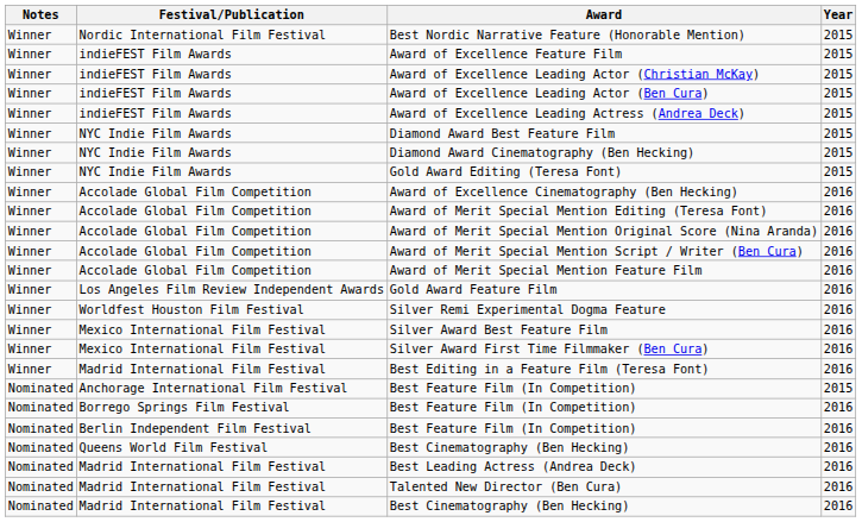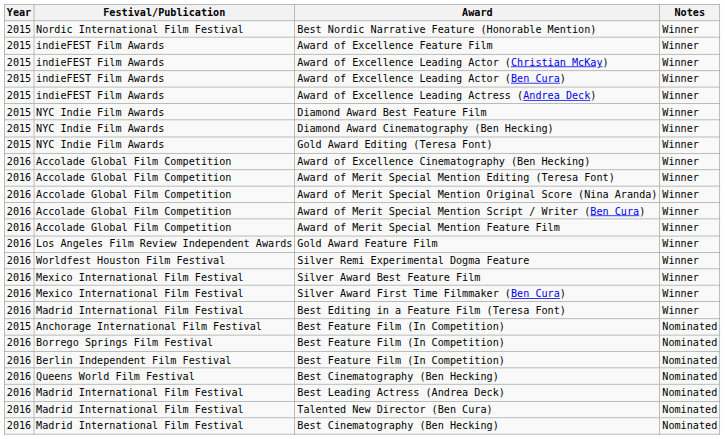 <table class="wikitable">
 <tr>
-<th>Notes</th>
+<th>Year</th>
 <th>Festival/Publication</th>
 <th>Award</th>
-<th>Year</th>
+<th>Notes</th>
 </tr>
 <tr>
-<td>Winner</td>
+<td rowspan="1">2015</td>
 <td>Nordic International Film Festival</td>
 <td>Best Nordic Narrative Feature (Honorable Mention)</td>
-<td rowspan="1">2015</td>
+<td>Winner</td>
 </tr>
 <tr>
-<td>Winner</td>
+<td rowspan="1">2015</td>
 <td>indieFEST Film Awards</td>
 <td>Award of Excellence Feature Film</td>
-<td rowspan="1">2015</td>
+<td>Winner</td>
 </tr>
 <tr>
-<td>Winner</td>
+<td rowspan="1">2015</td>
 <td>indieFEST Film Awards</td>
 <td>Award of Excellence Leading Actor (<a href='#'>Christian McKay</a>)</td>
-<td rowspan="1">2015</td>
+<td>Winner</td>
 </tr>
 <tr>
-<td>Winner</td>
+<td rowspan="1">2015</td>
 <td>indieFEST Film Awards</td>
 <td>Award of Excellence Leading Actor (<a href='#'>Ben Cura</a>)</td>
-<td rowspan="1">2015</td>
+<td>Winner</td>
 </tr>
 <tr>
-<td>Winner</td>
+<td rowspan="1">2015</td>
 <td>indieFEST Film Awards</td>
 <td>Award of Excellence Leading Actress (<a href='#'>Andrea Deck</a>)</td>
-<td rowspan="1">2015</td>
+<td>Winner</td>
 </tr>
 <tr>
-<td>Winner</td>
+<td rowspan="1">2015</td>
 <td>NYC Indie Film Awards</td>
 <td>Diamond Award Best Feature Film</td>
-<td rowspan="1">2015</td>
+<td>Winner</td>
 </tr>
 <tr>
-<td>Winner</td>
+<td rowspan="1">2015</td>
 <td>NYC Indie Film Awards</td>
 <td>Diamond Award Cinematography (Ben Hecking)</td>
-<td rowspan="1">2015</td>
+<td>Winner</td>
 </tr>
 <tr>
-<td>Winner</td>
+<td rowspan="1">2015</td>
 <td>NYC Indie Film Awards</td>
 <td>Gold Award Editing (Teresa Font)</td>
-<td rowspan="1">2015</td>
+<td>Winner</td>
 </tr>
 <tr>
-<td>Winner</td>
+<td rowspan="1">2016</td>
 <td>Accolade Global Film Competition</td>
 <td>Award of Excellence Cinematography (Ben Hecking)</td>
-<td rowspan="1">2016</td>
+<td>Winner</td>
 </tr>
 <tr>
-<td>Winner</td>
+<td rowspan="1">2016</td>
 <td>Accolade Global Film Competition</td>
 <td>Award of Merit Special Mention Editing (Teresa Font)</td>
-<td rowspan="1">2016</td>
+<td>Winner</td>
 </tr>
 <tr>
-<td>Winner</td>
+<td rowspan="1">2016</td>
 <td>Accolade Global Film Competition</td>
 <td>Award of Merit Special Mention Original Score (Nina Aranda)</td>
-<td rowspan="1">2016</td>
+<td>Winner</td>
 </tr>
 <tr>
-<td>Winner</td>
+<td rowspan="1">2016</td>
 <td>Accolade Global Film Competition</td>
 <td>Award of Merit Special Mention Script / Writer (<a href='#'>Ben Cura</a>)</td>
-<td rowspan="1">2016</td>
+<td>Winner</td>
 </tr>
 <tr>
-<td>Winner</td>
+<td rowspan="1">2016</td>
 <td>Accolade Global Film Competition</td>
 <td>Award of Merit Special Mention Feature Film</td>
-<td rowspan="1">2016</td>
+<td>Winner</td>
 </tr>
 <tr>
-<td>Winner</td>
+<td rowspan="1">2016</td>
 <td>Los Angeles Film Review Independent Awards</td>
 <td>Gold Award Feature Film</td>
-<td rowspan="1">2016</td>
+<td>Winner</td>
 </tr>
 <tr>
-<td>Winner</td>
+<td rowspan="1">2016</td>
 <td>Worldfest Houston Film Festival</td>
 <td>Silver Remi Experimental Dogma Feature</td>
-<td rowspan="1">2016</td>
+<td>Winner</td>
 </tr>
 <tr>
-<td>Winner</td>
+<td rowspan="1">2016</td>
 <td>Mexico International Film Festival</td>
 <td>Silver Award Best Feature Film</td>
-<td rowspan="1">2016</td>
+<td>Winner</td>
 </tr>
 <tr>
-<td>Winner</td>
+<td rowspan="1">2016</td>
 <td>Mexico International Film Festival</td>
 <td>Silver Award First Time Filmmaker (<a href='#'>Ben Cura</a>)</td>
-<td rowspan="1">2016</td>
+<td>Winner</td>
 </tr>
 <tr>
-<td>Winner</td>
+<td rowspan="1">2016</td>
 <td>Madrid International Film Festival</td>
 <td>Best Editing in a Feature Film (Teresa Font)</td>
-<td rowspan="1">2016</td>
+<td>Winner</td>
 </tr>
 <tr>
-<td>Nominated</td>
+<td rowspan="1">2015</td>
 <td>Anchorage International Film Festival</td>
 <td>Best Feature Film (In Competition)</td>
-<td rowspan="1">2015</td>
+<td>Nominated</td>
 </tr>
 <tr>
-<td>Nominated</td>
+<td rowspan="1">2016</td>
 <td>Borrego Springs Film Festival</td>
 <td>Best Feature Film (In Competition)</td>
-<td rowspan="1">2016</td>
+<td>Nominated</td>
 </tr>
 <tr>
-<td>Nominated</td>
+<td rowspan="1">2016</td>
 <td>Berlin Independent Film Festival</td>
 <td>Best Feature Film (In Competition)</td>
-<td rowspan="1">2016</td>
+<td>Nominated</td>
 </tr>
 <tr>
-<td>Nominated</td>
+<td rowspan="1">2016</td>
 <td>Queens World Film Festival</td>
 <td>Best Cinematography (Ben Hecking)</td>
-<td rowspan="1">2016</td>
+<td>Nominated</td>
 </tr>
 <tr>
-<td>Nominated</td>
+<td rowspan="1">2016</td>
 <td>Madrid International Film Festival</td>
 <td>Best Leading Actress (Andrea Deck)</td>
-<td rowspan="1">2016</td>
+<td>Nominated</td>
 </tr>
 <tr>
-<td>Nominated</td>
+<td rowspan="1">2016</td>
 <td>Madrid International Film Festival</td>
 <td>Talented New Director (Ben Cura)</td>
-<td rowspan="1">2016</td>
+<td>Nominated</td>
 </tr>
 <tr>
-<td>Nominated</td>
+<td rowspan="1">2016</td>
 <td>Madrid International Film Festival</td>
 <td>Best Cinematography (Ben Hecking)</td>
-<td rowspan="1">2016</td>
+<td>Nominated</td>
 </tr>
 </table>
